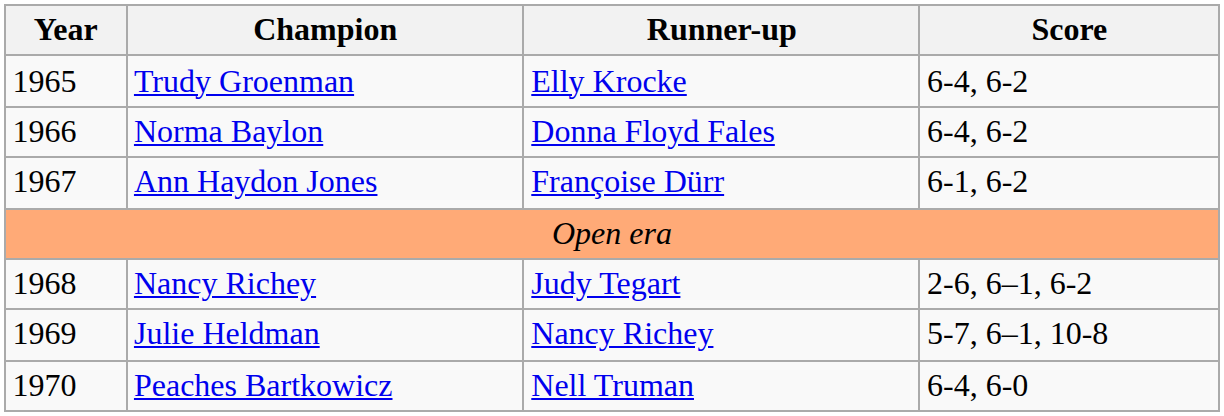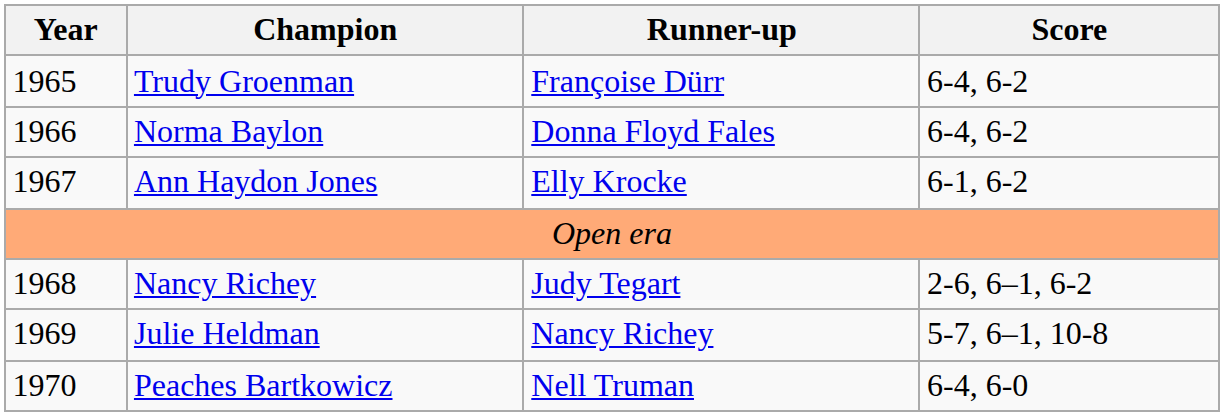 <table class="wikitable">
 <tr>
 <th style="width:55px">Year</th>
 <th style="width:200px">Champion</th>
 <th style="width:200px">Runner-up</th>
 <th style="width:150px">Score</th>
 </tr>
 <tr>
 <td>1965</td>
 <td> <a href='#'>Trudy Groenman</a></td>
-<td> <a href='#'>Elly Krocke</a></td>
+<td> <a href='#'>Françoise Dürr</a></td>
 <td>6-4, 6-2</td>
 </tr>
 <tr>
 <td>1966</td>
 <td> <a href='#'>Norma Baylon</a></td>
 <td> <a href='#'>Donna Floyd Fales</a></td>
 <td>6-4, 6-2</td>
 </tr>
 <tr>
 <td>1967</td>
 <td> <a href='#'>Ann Haydon Jones</a></td>
-<td> <a href='#'>Françoise Dürr</a></td>
+<td> <a href='#'>Elly Krocke</a></td>
 <td>6-1, 6-2</td>
 </tr>
 <tr style=background-color:#ffaa77>
 <td colspan=4 align=center><em>Open era </em></td>
 </tr>
 <tr>
 <td>1968</td>
 <td> <a href='#'>Nancy Richey</a></td>
 <td> <a href='#'>Judy Tegart</a></td>
 <td>2-6, 6–1, 6-2</td>
 </tr>
 <tr ->
 </tr>
 <tr>
 <td>1969</td>
 <td> <a href='#'>Julie Heldman</a></td>
 <td> <a href='#'>Nancy Richey</a></td>
 <td>5-7, 6–1, 10-8</td>
 </tr>
 <tr>
 </tr>
 <tr>
 <td>1970</td>
 <td> <a href='#'>Peaches Bartkowicz</a></td>
 <td> <a href='#'>Nell Truman</a></td>
 <td>6-4, 6-0</td>
 </tr>
 <tr>
 </tr>
 </table>
